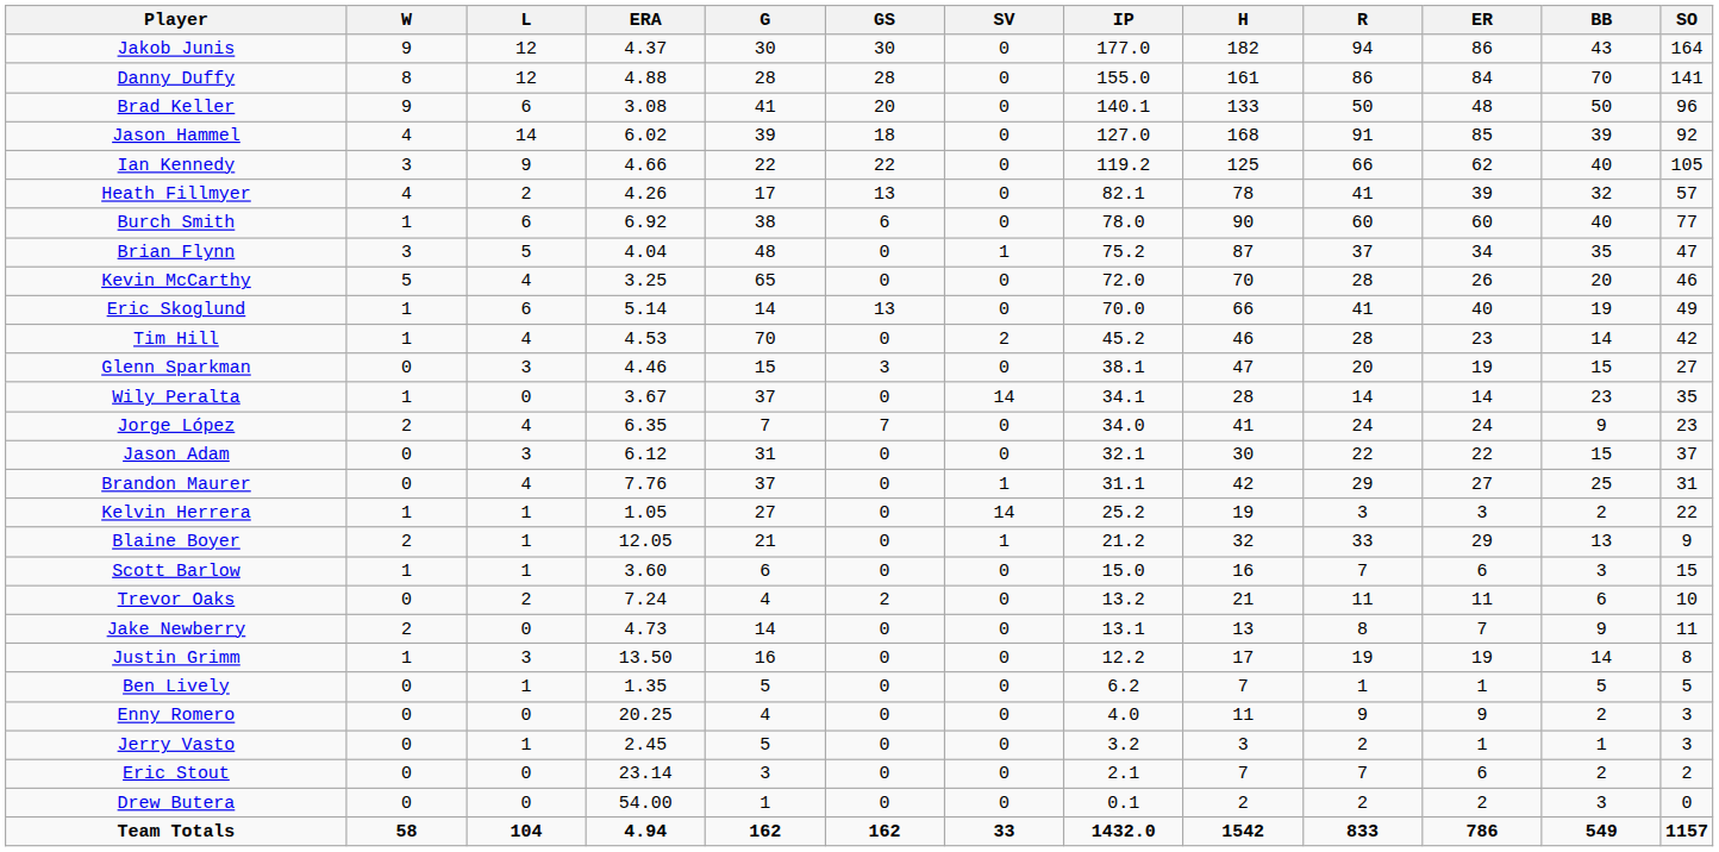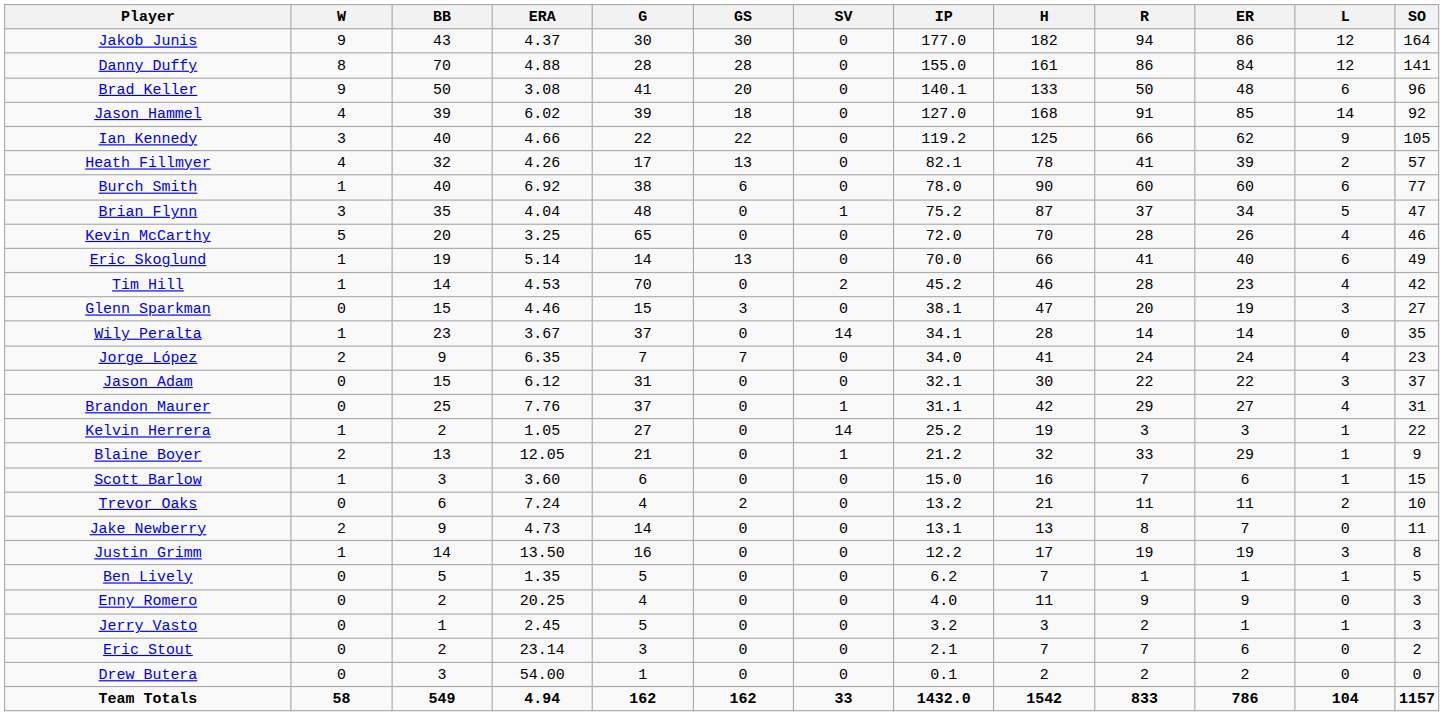 <table class=wikitable style="text-align:center">
 <tr>
 <th bgcolor=#DDDDFF; width="20%">Player</th>
 <th bgcolor=#DDDDFF; width="7%">W</th>
-<th bgcolor=#DDDDFF; width="7%">L</th>
+<th bgcolor=#DDDDFF; width="7%">BB</th>
 <th bgcolor=#DDDDFF; width="7%">ERA</th>
 <th bgcolor=#DDDDFF; width="7%">G</th>
 <th bgcolor=#DDDDFF; width="7%">GS</th>
 <th bgcolor=#DDDDFF; width="7%">SV</th>
 <th bgcolor=#DDDDFF; width="7%">IP</th>
 <th bgcolor=#DDDDFF; width="7%">H</th>
 <th bgcolor=#DDDDFF; width="7%">R</th>
 <th bgcolor=#DDDDFF; width="7%">ER</th>
-<th bgcolor=#DDDDFF; width="7%">BB</th>
+<th bgcolor=#DDDDFF; width="7%">L</th>
 <th bgcolor=#DDDDFF; width="7%">SO</th>
 </tr>
 <tr>
 <td><a href='#'>Jakob Junis</a></td>
 <td>9</td>
-<td>12</td>
+<td>43</td>
 <td>4.37</td>
 <td>30</td>
 <td>30</td>
 <td>0</td>
 <td>177.0</td>
 <td>182</td>
 <td>94</td>
 <td>86</td>
-<td>43</td>
+<td>12</td>
 <td>164</td>
 </tr>
 <tr>
 <td><a href='#'>Danny Duffy</a></td>
 <td>8</td>
-<td>12</td>
+<td>70</td>
 <td>4.88</td>
 <td>28</td>
 <td>28</td>
 <td>0</td>
 <td>155.0</td>
 <td>161</td>
 <td>86</td>
 <td>84</td>
-<td>70</td>
+<td>12</td>
 <td>141</td>
 </tr>
 <tr>
 <td><a href='#'>Brad Keller</a></td>
 <td>9</td>
-<td>6</td>
+<td>50</td>
 <td>3.08</td>
 <td>41</td>
 <td>20</td>
 <td>0</td>
 <td>140.1</td>
 <td>133</td>
 <td>50</td>
 <td>48</td>
-<td>50</td>
+<td>6</td>
 <td>96</td>
 </tr>
 <tr>
 <td><a href='#'>Jason Hammel</a></td>
 <td>4</td>
-<td>14</td>
+<td>39</td>
 <td>6.02</td>
 <td>39</td>
 <td>18</td>
 <td>0</td>
 <td>127.0</td>
 <td>168</td>
 <td>91</td>
 <td>85</td>
-<td>39</td>
+<td>14</td>
 <td>92</td>
 </tr>
 <tr>
 <td><a href='#'>Ian Kennedy</a></td>
 <td>3</td>
-<td>9</td>
+<td>40</td>
 <td>4.66</td>
 <td>22</td>
 <td>22</td>
 <td>0</td>
 <td>119.2</td>
 <td>125</td>
 <td>66</td>
 <td>62</td>
-<td>40</td>
+<td>9</td>
 <td>105</td>
 </tr>
 <tr>
 <td><a href='#'>Heath Fillmyer</a></td>
 <td>4</td>
-<td>2</td>
+<td>32</td>
 <td>4.26</td>
 <td>17</td>
 <td>13</td>
 <td>0</td>
 <td>82.1</td>
 <td>78</td>
 <td>41</td>
 <td>39</td>
-<td>32</td>
+<td>2</td>
 <td>57</td>
 </tr>
 <tr>
 <td><a href='#'>Burch Smith</a></td>
 <td>1</td>
-<td>6</td>
+<td>40</td>
 <td>6.92</td>
 <td>38</td>
 <td>6</td>
 <td>0</td>
 <td>78.0</td>
 <td>90</td>
 <td>60</td>
 <td>60</td>
-<td>40</td>
+<td>6</td>
 <td>77</td>
 </tr>
 <tr>
 <td><a href='#'>Brian Flynn</a></td>
 <td>3</td>
-<td>5</td>
+<td>35</td>
 <td>4.04</td>
 <td>48</td>
 <td>0</td>
 <td>1</td>
 <td>75.2</td>
 <td>87</td>
 <td>37</td>
 <td>34</td>
-<td>35</td>
+<td>5</td>
 <td>47</td>
 </tr>
 <tr>
 <td><a href='#'>Kevin McCarthy</a></td>
 <td>5</td>
-<td>4</td>
+<td>20</td>
 <td>3.25</td>
 <td>65</td>
 <td>0</td>
 <td>0</td>
 <td>72.0</td>
 <td>70</td>
 <td>28</td>
 <td>26</td>
-<td>20</td>
+<td>4</td>
 <td>46</td>
 </tr>
 <tr>
 <td><a href='#'>Eric Skoglund</a></td>
 <td>1</td>
-<td>6</td>
+<td>19</td>
 <td>5.14</td>
 <td>14</td>
 <td>13</td>
 <td>0</td>
 <td>70.0</td>
 <td>66</td>
 <td>41</td>
 <td>40</td>
-<td>19</td>
+<td>6</td>
 <td>49</td>
 </tr>
 <tr>
 <td><a href='#'>Tim Hill</a></td>
 <td>1</td>
-<td>4</td>
+<td>14</td>
 <td>4.53</td>
 <td>70</td>
 <td>0</td>
 <td>2</td>
 <td>45.2</td>
 <td>46</td>
 <td>28</td>
 <td>23</td>
-<td>14</td>
+<td>4</td>
 <td>42</td>
 </tr>
 <tr>
 <td><a href='#'>Glenn Sparkman</a></td>
 <td>0</td>
-<td>3</td>
+<td>15</td>
 <td>4.46</td>
 <td>15</td>
 <td>3</td>
 <td>0</td>
 <td>38.1</td>
 <td>47</td>
 <td>20</td>
 <td>19</td>
-<td>15</td>
+<td>3</td>
 <td>27</td>
 </tr>
 <tr>
 <td><a href='#'>Wily Peralta</a></td>
 <td>1</td>
-<td>0</td>
+<td>23</td>
 <td>3.67</td>
 <td>37</td>
 <td>0</td>
 <td>14</td>
 <td>34.1</td>
 <td>28</td>
 <td>14</td>
 <td>14</td>
-<td>23</td>
+<td>0</td>
 <td>35</td>
 </tr>
 <tr>
 <td><a href='#'>Jorge López</a></td>
 <td>2</td>
-<td>4</td>
+<td>9</td>
 <td>6.35</td>
 <td>7</td>
 <td>7</td>
 <td>0</td>
 <td>34.0</td>
 <td>41</td>
 <td>24</td>
 <td>24</td>
-<td>9</td>
+<td>4</td>
 <td>23</td>
 </tr>
 <tr>
 <td><a href='#'>Jason Adam</a></td>
 <td>0</td>
-<td>3</td>
+<td>15</td>
 <td>6.12</td>
 <td>31</td>
 <td>0</td>
 <td>0</td>
 <td>32.1</td>
 <td>30</td>
 <td>22</td>
 <td>22</td>
-<td>15</td>
+<td>3</td>
 <td>37</td>
 </tr>
 <tr>
 <td><a href='#'>Brandon Maurer</a></td>
 <td>0</td>
-<td>4</td>
+<td>25</td>
 <td>7.76</td>
 <td>37</td>
 <td>0</td>
 <td>1</td>
 <td>31.1</td>
 <td>42</td>
 <td>29</td>
 <td>27</td>
-<td>25</td>
+<td>4</td>
 <td>31</td>
 </tr>
 <tr>
 <td><a href='#'>Kelvin Herrera</a></td>
 <td>1</td>
-<td>1</td>
+<td>2</td>
 <td>1.05</td>
 <td>27</td>
 <td>0</td>
 <td>14</td>
 <td>25.2</td>
 <td>19</td>
 <td>3</td>
 <td>3</td>
-<td>2</td>
+<td>1</td>
 <td>22</td>
 </tr>
 <tr>
 <td><a href='#'>Blaine Boyer</a></td>
 <td>2</td>
-<td>1</td>
+<td>13</td>
 <td>12.05</td>
 <td>21</td>
 <td>0</td>
 <td>1</td>
 <td>21.2</td>
 <td>32</td>
 <td>33</td>
 <td>29</td>
-<td>13</td>
+<td>1</td>
 <td>9</td>
 </tr>
 <tr>
 <td><a href='#'>Scott Barlow</a></td>
 <td>1</td>
-<td>1</td>
+<td>3</td>
 <td>3.60</td>
 <td>6</td>
 <td>0</td>
 <td>0</td>
 <td>15.0</td>
 <td>16</td>
 <td>7</td>
 <td>6</td>
-<td>3</td>
+<td>1</td>
 <td>15</td>
 </tr>
 <tr>
 <td><a href='#'>Trevor Oaks</a></td>
 <td>0</td>
-<td>2</td>
+<td>6</td>
 <td>7.24</td>
 <td>4</td>
 <td>2</td>
 <td>0</td>
 <td>13.2</td>
 <td>21</td>
 <td>11</td>
 <td>11</td>
-<td>6</td>
+<td>2</td>
 <td>10</td>
 </tr>
 <tr>
 <td><a href='#'>Jake Newberry</a></td>
 <td>2</td>
-<td>0</td>
+<td>9</td>
 <td>4.73</td>
 <td>14</td>
 <td>0</td>
 <td>0</td>
 <td>13.1</td>
 <td>13</td>
 <td>8</td>
 <td>7</td>
-<td>9</td>
+<td>0</td>
 <td>11</td>
 </tr>
 <tr>
 <td><a href='#'>Justin Grimm</a></td>
 <td>1</td>
-<td>3</td>
+<td>14</td>
 <td>13.50</td>
 <td>16</td>
 <td>0</td>
 <td>0</td>
 <td>12.2</td>
 <td>17</td>
 <td>19</td>
 <td>19</td>
-<td>14</td>
+<td>3</td>
 <td>8</td>
 </tr>
 <tr>
 <td><a href='#'>Ben Lively</a></td>
 <td>0</td>
-<td>1</td>
+<td>5</td>
 <td>1.35</td>
 <td>5</td>
 <td>0</td>
 <td>0</td>
 <td>6.2</td>
 <td>7</td>
 <td>1</td>
 <td>1</td>
-<td>5</td>
+<td>1</td>
 <td>5</td>
 </tr>
 <tr>
 <td><a href='#'>Enny Romero</a></td>
 <td>0</td>
-<td>0</td>
+<td>2</td>
 <td>20.25</td>
 <td>4</td>
 <td>0</td>
 <td>0</td>
 <td>4.0</td>
 <td>11</td>
 <td>9</td>
 <td>9</td>
-<td>2</td>
+<td>0</td>
 <td>3</td>
 </tr>
 <tr>
 <td><a href='#'>Jerry Vasto</a></td>
 <td>0</td>
 <td>1</td>
 <td>2.45</td>
 <td>5</td>
 <td>0</td>
 <td>0</td>
 <td>3.2</td>
 <td>3</td>
 <td>2</td>
 <td>1</td>
 <td>1</td>
 <td>3</td>
 </tr>
 <tr>
 <td><a href='#'>Eric Stout</a></td>
 <td>0</td>
-<td>0</td>
+<td>2</td>
 <td>23.14</td>
 <td>3</td>
 <td>0</td>
 <td>0</td>
 <td>2.1</td>
 <td>7</td>
 <td>7</td>
 <td>6</td>
-<td>2</td>
+<td>0</td>
 <td>2</td>
 </tr>
 <tr>
 <td><a href='#'>Drew Butera</a></td>
 <td>0</td>
-<td>0</td>
+<td>3</td>
 <td>54.00</td>
 <td>1</td>
 <td>0</td>
 <td>0</td>
 <td>0.1</td>
 <td>2</td>
 <td>2</td>
 <td>2</td>
-<td>3</td>
+<td>0</td>
 <td>0</td>
 </tr>
 <tr>
 <td><strong>Team Totals</strong></td>
 <td><strong>58</strong></td>
-<td><strong>104</strong></td>
+<td><strong>549</strong></td>
 <td><strong>4.94</strong></td>
 <td><strong>162</strong></td>
 <td><strong>162</strong></td>
 <td><strong>33</strong></td>
 <td><strong>1432.0</strong></td>
 <td><strong>1542</strong></td>
 <td><strong>833</strong></td>
 <td><strong>786</strong></td>
-<td><strong>549</strong></td>
+<td><strong>104</strong></td>
 <td><strong>1157</strong></td>
 </tr>
 </table>
